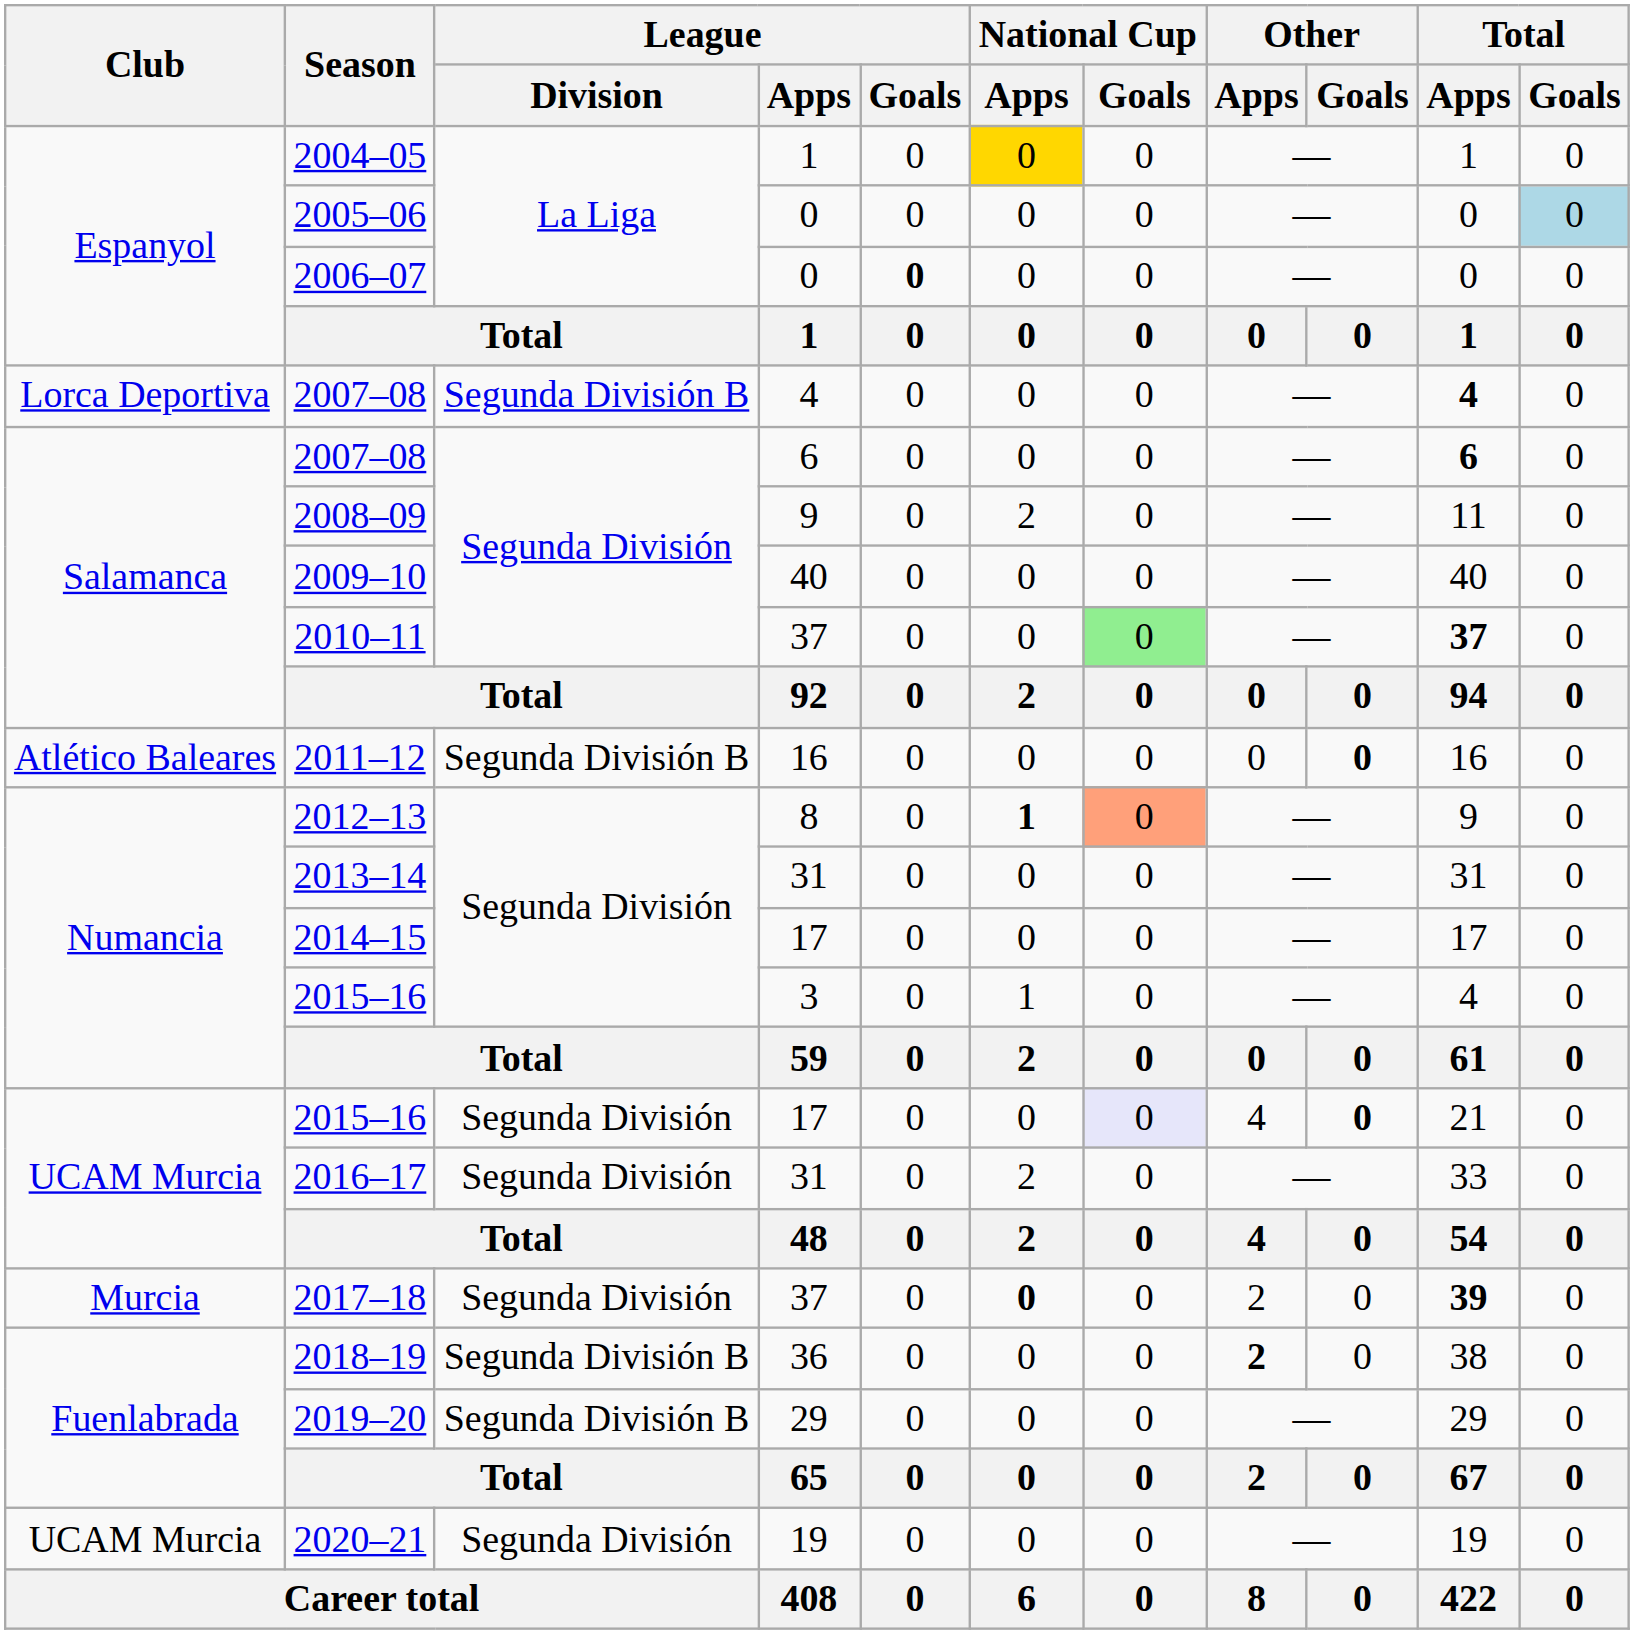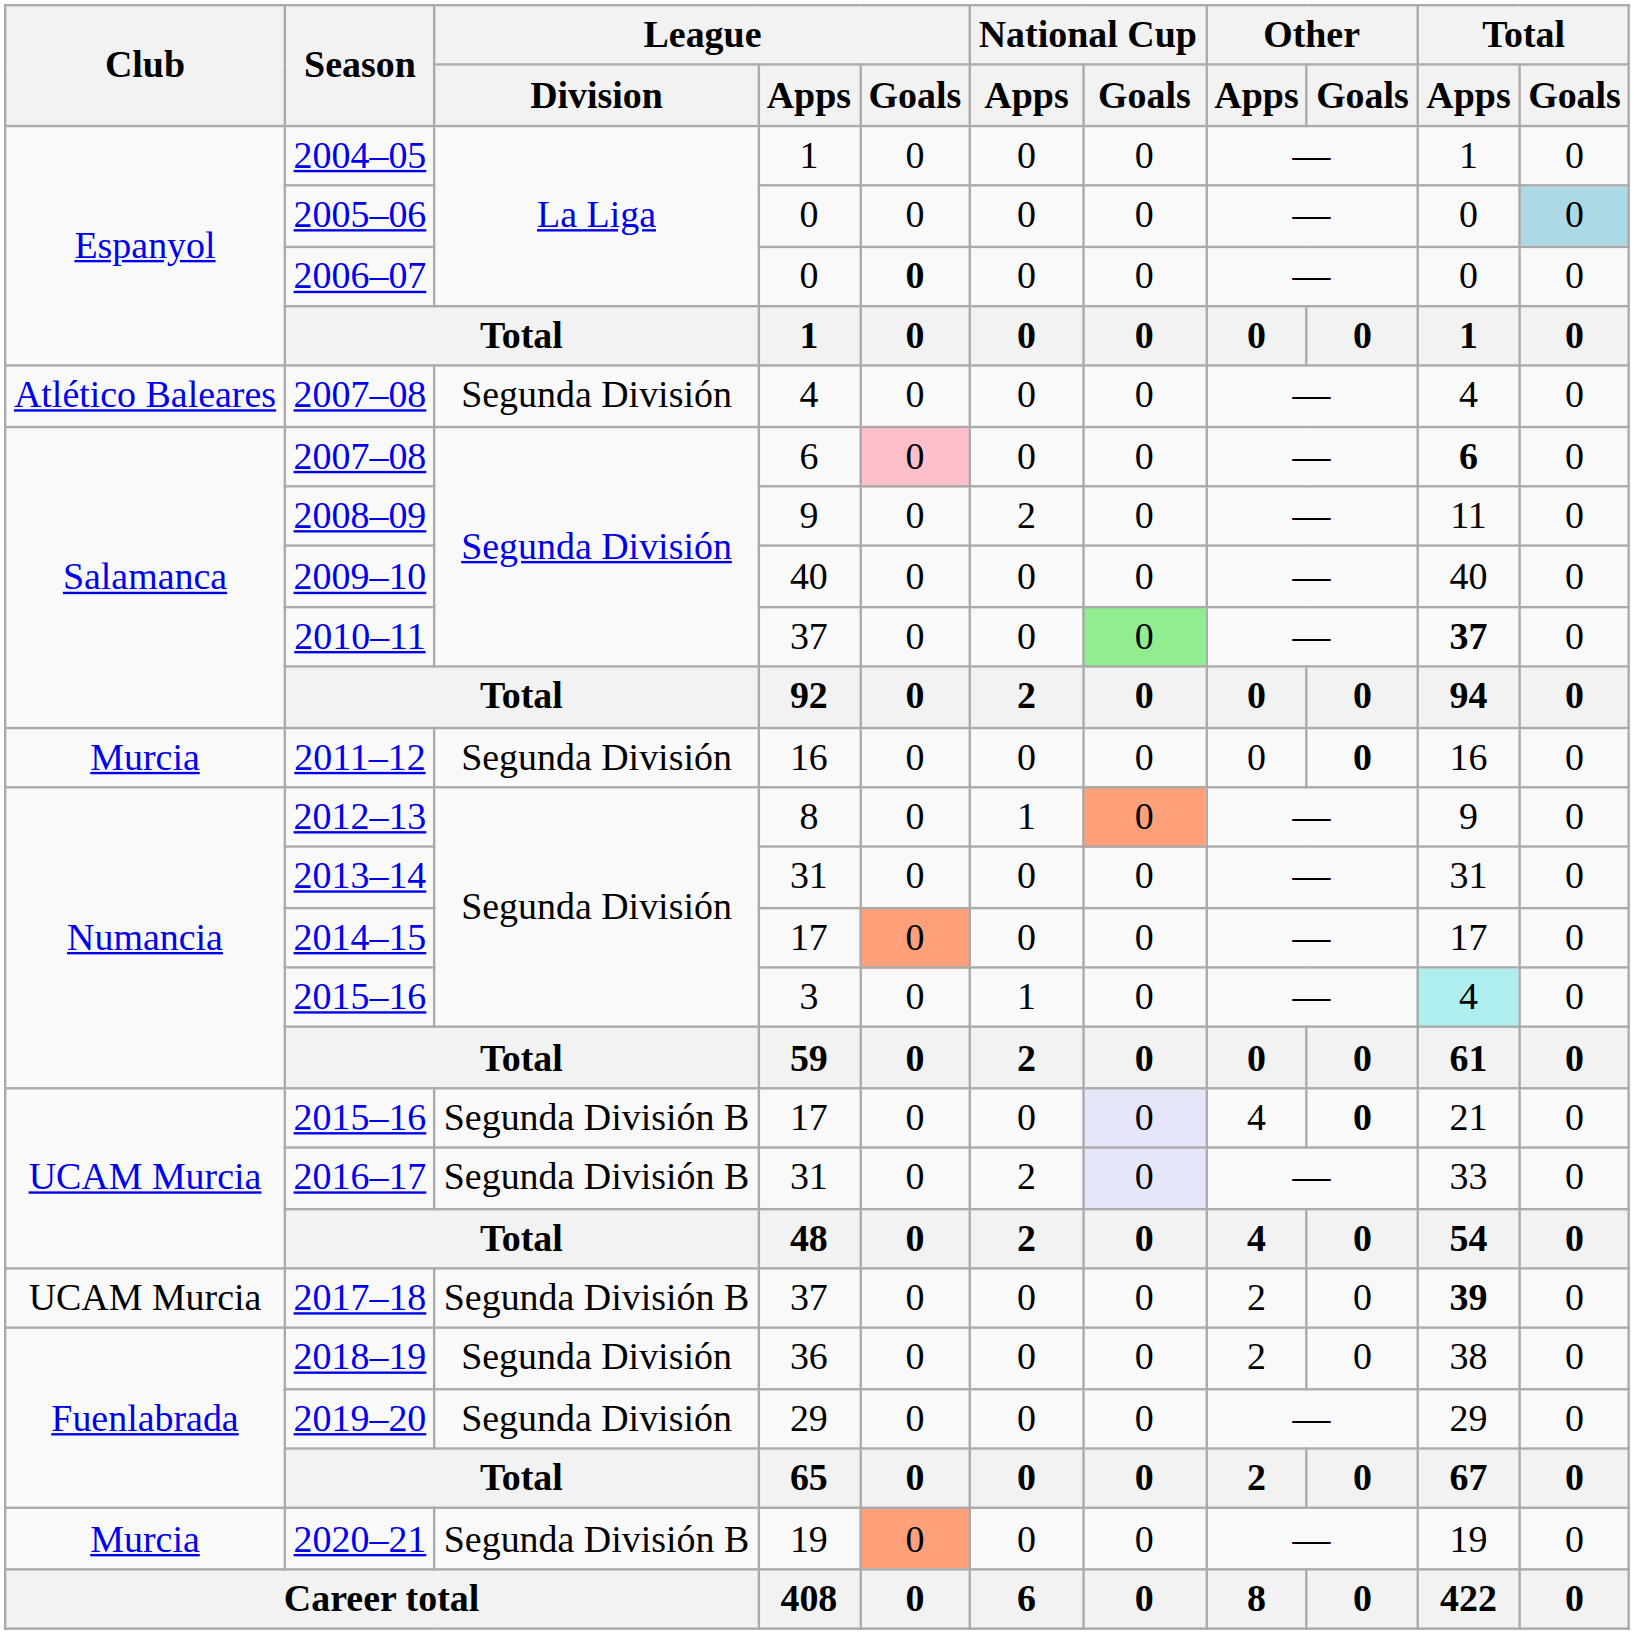 <table class="wikitable" style="text-align:center">
 <tr>
 <th rowspan="2">Club</th>
 <th rowspan="2">Season</th>
 <th colspan="3">League</th>
 <th colspan="2">National Cup</th>
 <th colspan="2">Other</th>
 <th colspan="2">Total</th>
 </tr>
 <tr>
 <th>Division</th>
 <th>Apps</th>
 <th>Goals</th>
 <th>Apps</th>
 <th>Goals</th>
 <th>Apps</th>
 <th>Goals</th>
 <th>Apps</th>
 <th>Goals</th>
 </tr>
 <tr>
 <td rowspan="4"><a href='#'>Espanyol</a></td>
 <td><a href='#'>2004–05</a></td>
 <td rowspan="3"><a href='#'>La Liga</a></td>
 <td>1</td>
 <td>0</td>
-<td style="background: gold;">0</td>
+<td>0</td>
 <td>0</td>
 <td colspan="2">—</td>
 <td>1</td>
 <td>0</td>
 </tr>
 <tr>
 <td><a href='#'>2005–06</a></td>
 <td>0</td>
 <td>0</td>
 <td>0</td>
 <td>0</td>
 <td colspan="2">—</td>
 <td>0</td>
 <td style="background: lightblue;">0</td>
 </tr>
 <tr>
 <td><a href='#'>2006–07</a></td>
 <td>0</td>
 <td><strong>0</strong></td>
 <td>0</td>
 <td>0</td>
 <td colspan="2">—</td>
 <td>0</td>
 <td>0</td>
 </tr>
 <tr>
 <th colspan="2">Total</th>
 <th>1</th>
 <th>0</th>
 <th>0</th>
 <th>0</th>
 <th>0</th>
 <th>0</th>
 <th>1</th>
 <th>0</th>
 </tr>
 <tr>
-<td><a href='#'>Lorca Deportiva</a></td>
+<td><a href='#'>Atlético Baleares</a></td>
 <td><a href='#'>2007–08</a></td>
-<td><a href='#'>Segunda División B</a></td>
+<td>Segunda División</td>
 <td>4</td>
 <td>0</td>
 <td>0</td>
 <td>0</td>
 <td colspan="2">—</td>
-<td><strong>4</strong></td>
+<td>4</td>
 <td>0</td>
 </tr>
 <tr>
 <td rowspan="5"><a href='#'>Salamanca</a></td>
 <td><a href='#'>2007–08</a></td>
 <td rowspan="4"><a href='#'>Segunda División</a></td>
 <td>6</td>
-<td>0</td>
+<td style="background: pink;">0</td>
 <td>0</td>
 <td>0</td>
 <td colspan="2">—</td>
 <td><strong>6</strong></td>
 <td>0</td>
 </tr>
 <tr>
 <td><a href='#'>2008–09</a></td>
 <td>9</td>
 <td>0</td>
 <td>2</td>
 <td>0</td>
 <td colspan="2">—</td>
 <td>11</td>
 <td>0</td>
 </tr>
 <tr>
 <td><a href='#'>2009–10</a></td>
 <td>40</td>
 <td>0</td>
 <td>0</td>
 <td>0</td>
 <td colspan="2">—</td>
 <td>40</td>
 <td>0</td>
 </tr>
 <tr>
 <td><a href='#'>2010–11</a></td>
 <td>37</td>
 <td>0</td>
 <td>0</td>
 <td style="background: lightgreen;">0</td>
 <td colspan="2">—</td>
 <td><strong>37</strong></td>
 <td>0</td>
 </tr>
 <tr>
 <th colspan="2">Total</th>
 <th>92</th>
 <th>0</th>
 <th>2</th>
 <th>0</th>
 <th>0</th>
 <th>0</th>
 <th>94</th>
 <th>0</th>
 </tr>
 <tr>
-<td><a href='#'>Atlético Baleares</a></td>
+<td><a href='#'>Murcia</a></td>
 <td><a href='#'>2011–12</a></td>
-<td>Segunda División B</td>
+<td>Segunda División</td>
 <td>16</td>
 <td>0</td>
 <td>0</td>
 <td>0</td>
 <td>0</td>
 <td><strong>0</strong></td>
 <td>16</td>
 <td>0</td>
 </tr>
 <tr>
 <td rowspan="5"><a href='#'>Numancia</a></td>
 <td><a href='#'>2012–13</a></td>
 <td rowspan="4">Segunda División</td>
 <td>8</td>
 <td>0</td>
-<td><strong>1</strong></td>
+<td>1</td>
 <td style="background: lightsalmon;">0</td>
 <td colspan="2">—</td>
 <td>9</td>
 <td>0</td>
 </tr>
 <tr>
 <td><a href='#'>2013–14</a></td>
 <td>31</td>
 <td>0</td>
 <td>0</td>
 <td>0</td>
 <td colspan="2">—</td>
 <td>31</td>
 <td>0</td>
 </tr>
 <tr>
 <td><a href='#'>2014–15</a></td>
 <td>17</td>
-<td>0</td>
+<td style="background: lightsalmon;">0</td>
 <td>0</td>
 <td>0</td>
 <td colspan="2">—</td>
 <td>17</td>
 <td>0</td>
 </tr>
 <tr>
 <td><a href='#'>2015–16</a></td>
 <td>3</td>
 <td>0</td>
 <td>1</td>
 <td>0</td>
 <td colspan="2">—</td>
-<td>4</td>
+<td style="background: paleturquoise;">4</td>
 <td>0</td>
 </tr>
 <tr>
 <th colspan="2">Total</th>
 <th>59</th>
 <th>0</th>
 <th>2</th>
 <th>0</th>
 <th>0</th>
 <th>0</th>
 <th>61</th>
 <th>0</th>
 </tr>
 <tr>
 <td rowspan="3"><a href='#'>UCAM Murcia</a></td>
 <td><a href='#'>2015–16</a></td>
-<td>Segunda División</td>
+<td>Segunda División B</td>
 <td>17</td>
 <td>0</td>
 <td>0</td>
 <td style="background: lavender;">0</td>
 <td>4</td>
 <td><strong>0</strong></td>
 <td>21</td>
 <td>0</td>
 </tr>
 <tr>
 <td><a href='#'>2016–17</a></td>
-<td>Segunda División</td>
+<td>Segunda División B</td>
 <td>31</td>
 <td>0</td>
 <td>2</td>
-<td>0</td>
+<td style="background: lavender;">0</td>
 <td colspan="2">—</td>
 <td>33</td>
 <td>0</td>
 </tr>
 <tr>
 <th colspan="2">Total</th>
 <th>48</th>
 <th>0</th>
 <th>2</th>
 <th>0</th>
 <th>4</th>
 <th>0</th>
 <th>54</th>
 <th>0</th>
 </tr>
 <tr>
-<td><a href='#'>Murcia</a></td>
+<td>UCAM Murcia</td>
 <td><a href='#'>2017–18</a></td>
-<td>Segunda División</td>
+<td>Segunda División B</td>
 <td>37</td>
 <td>0</td>
-<td><strong>0</strong></td>
+<td>0</td>
 <td>0</td>
 <td>2</td>
 <td>0</td>
 <td><strong>39</strong></td>
 <td>0</td>
 </tr>
 <tr>
 <td rowspan="3"><a href='#'>Fuenlabrada</a></td>
 <td><a href='#'>2018–19</a></td>
-<td>Segunda División B</td>
+<td>Segunda División</td>
 <td>36</td>
 <td>0</td>
 <td>0</td>
 <td>0</td>
-<td><strong>2</strong></td>
+<td>2</td>
 <td>0</td>
 <td>38</td>
 <td>0</td>
 </tr>
 <tr>
 <td><a href='#'>2019–20</a></td>
-<td>Segunda División B</td>
+<td>Segunda División</td>
 <td>29</td>
 <td>0</td>
 <td>0</td>
 <td>0</td>
 <td colspan="2">—</td>
 <td>29</td>
 <td>0</td>
 </tr>
 <tr>
 <th colspan="2">Total</th>
 <th>65</th>
 <th>0</th>
 <th>0</th>
 <th>0</th>
 <th>2</th>
 <th>0</th>
 <th>67</th>
 <th>0</th>
 </tr>
 <tr>
-<td>UCAM Murcia</td>
+<td><a href='#'>Murcia</a></td>
 <td><a href='#'>2020–21</a></td>
-<td>Segunda División</td>
+<td>Segunda División B</td>
 <td>19</td>
-<td>0</td>
+<td style="background: lightsalmon;">0</td>
 <td>0</td>
 <td>0</td>
 <td colspan="2">—</td>
 <td>19</td>
 <td>0</td>
 </tr>
 <tr>
 <th colspan="3">Career total</th>
 <th>408</th>
 <th>0</th>
 <th>6</th>
 <th>0</th>
 <th>8</th>
 <th>0</th>
 <th>422</th>
 <th>0</th>
 </tr>
 </table>
